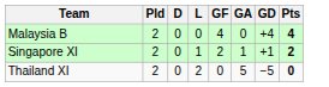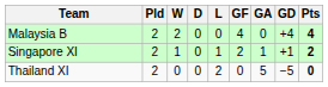 <table class="wikitable" style="text-align: center;">
 <tr>
 <th width=175>Team</th>
 <th width=20>Pld</th>
+<th width=20>W</th>
 <th width=20>D</th>
 <th width=20>L</th>
 <th width=20>GF</th>
 <th width=20>GA</th>
 <th width=20>GD</th>
 <th width=20>Pts</th>
 </tr>
 <tr bgcolor=ccffcc>
 <td style="text-align:left;"> Malaysia B</td>
+<td>2</td>
 <td>2</td>
 <td>0</td>
 <td>0</td>
 <td>4</td>
 <td>0</td>
 <td>+4</td>
 <td><strong>4</strong></td>
 </tr>
 <tr bgcolor=ccffcc>
 <td style="text-align:left;"> Singapore XI</td>
 <td>2</td>
+<td>1</td>
 <td>0</td>
 <td>1</td>
 <td>2</td>
 <td>1</td>
 <td>+1</td>
 <td><strong>2</strong></td>
 </tr>
 <tr>
 <td style="text-align:left;"> Thailand XI</td>
 <td>2</td>
 <td>0</td>
+<td>0</td>
 <td>2</td>
 <td>0</td>
 <td>5</td>
 <td>−5</td>
 <td><strong>0</strong></td>
 </tr>
 </table>
